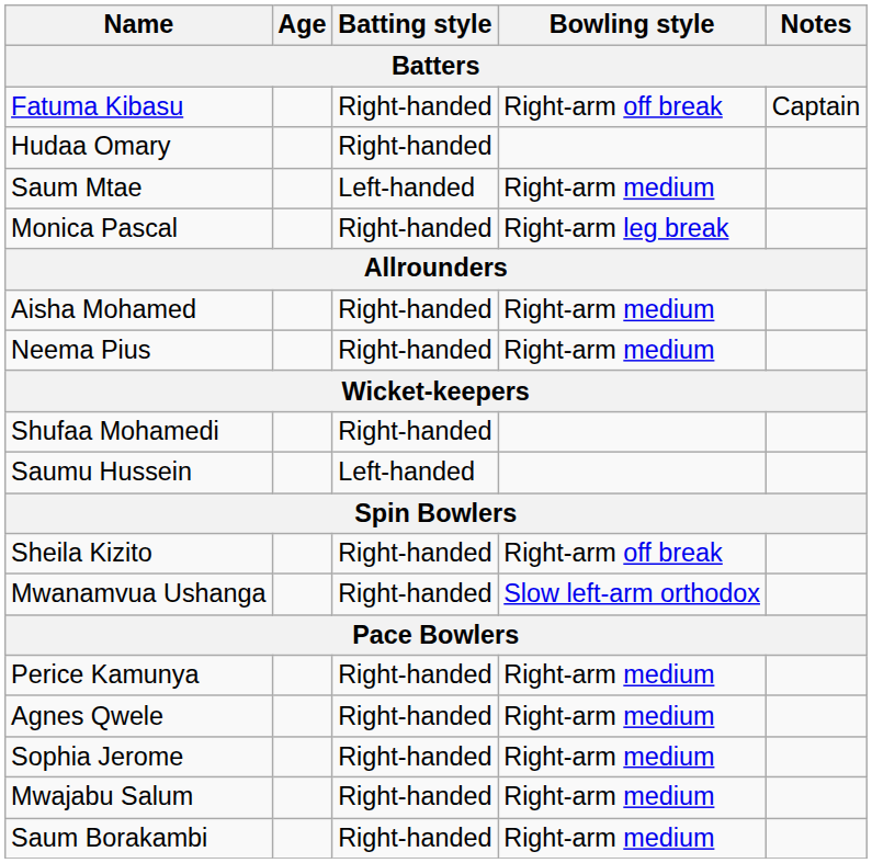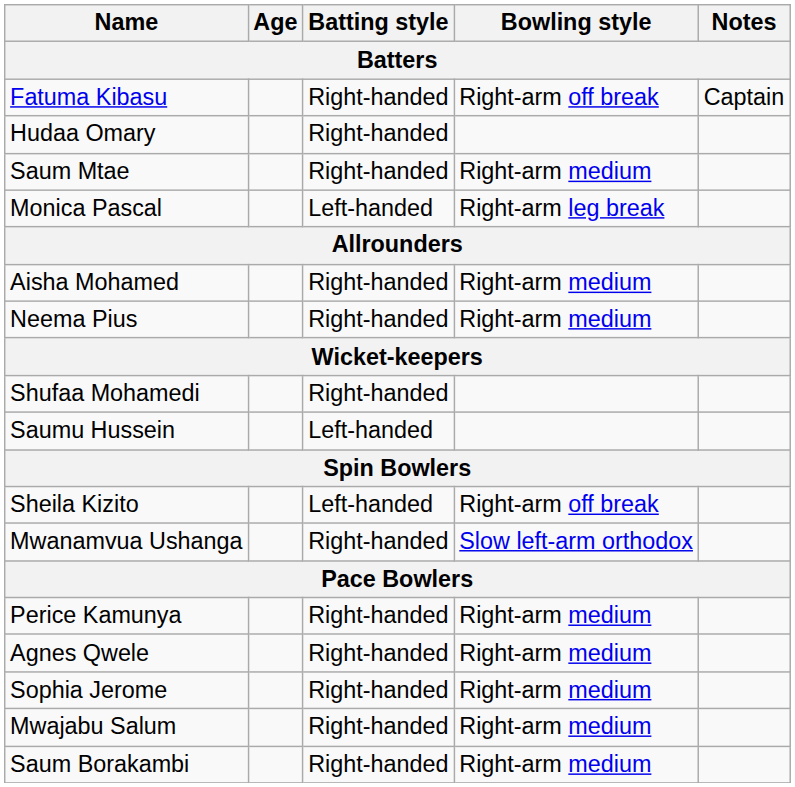 <table class="wikitable">
 <tr>
 <th>Name</th>
 <th>Age</th>
 <th>Batting style</th>
 <th>Bowling style</th>
 <th>Notes</th>
 </tr>
 <tr>
 <th colspan="5">Batters</th>
 </tr>
 <tr>
 <td><a href='#'>Fatuma Kibasu</a></td>
 <td></td>
 <td>Right-handed</td>
 <td>Right-arm <a href='#'>off break</a></td>
 <td>Captain</td>
 </tr>
 <tr>
 <td>Hudaa Omary</td>
 <td></td>
 <td>Right-handed</td>
 <td></td>
 <td></td>
 </tr>
 <tr>
 <td>Saum Mtae</td>
 <td></td>
-<td>Left-handed</td>
+<td>Right-handed</td>
 <td>Right-arm <a href='#'>medium</a></td>
 <td></td>
 </tr>
 <tr>
 <td>Monica Pascal</td>
 <td></td>
-<td>Right-handed</td>
+<td>Left-handed</td>
 <td>Right-arm <a href='#'>leg break</a></td>
 <td></td>
 </tr>
 <tr>
 <th colspan="5">Allrounders</th>
 </tr>
 <tr>
 <td>Aisha Mohamed</td>
 <td></td>
 <td>Right-handed</td>
 <td>Right-arm <a href='#'>medium</a></td>
 <td></td>
 </tr>
 <tr>
 <td>Neema Pius</td>
 <td></td>
 <td>Right-handed</td>
 <td>Right-arm <a href='#'>medium</a></td>
 <td></td>
 </tr>
 <tr>
 <th colspan="5">Wicket-keepers</th>
 </tr>
 <tr>
 <td>Shufaa Mohamedi</td>
 <td></td>
 <td>Right-handed</td>
 <td></td>
 <td></td>
 </tr>
 <tr>
 <td>Saumu Hussein</td>
 <td></td>
 <td>Left-handed</td>
 <td></td>
 <td></td>
 </tr>
 <tr>
 <th colspan="5">Spin Bowlers</th>
 </tr>
 <tr>
 <td>Sheila Kizito</td>
 <td></td>
-<td>Right-handed</td>
+<td>Left-handed</td>
 <td>Right-arm <a href='#'>off break</a></td>
 <td></td>
 </tr>
 <tr>
 <td>Mwanamvua Ushanga</td>
 <td></td>
 <td>Right-handed</td>
 <td><a href='#'>Slow left-arm orthodox</a></td>
 <td></td>
 </tr>
 <tr>
 <th colspan="5">Pace Bowlers</th>
 </tr>
 <tr>
 <td>Perice Kamunya</td>
 <td></td>
 <td>Right-handed</td>
 <td>Right-arm <a href='#'>medium</a></td>
 <td></td>
 </tr>
 <tr>
 <td>Agnes Qwele</td>
 <td></td>
 <td>Right-handed</td>
 <td>Right-arm <a href='#'>medium</a></td>
 <td></td>
 </tr>
 <tr>
 <td>Sophia Jerome</td>
 <td></td>
 <td>Right-handed</td>
 <td>Right-arm <a href='#'>medium</a></td>
 <td></td>
 </tr>
 <tr>
 <td>Mwajabu Salum</td>
 <td></td>
 <td>Right-handed</td>
 <td>Right-arm <a href='#'>medium</a></td>
 <td></td>
 </tr>
 <tr>
 <td>Saum Borakambi</td>
 <td></td>
 <td>Right-handed</td>
 <td>Right-arm <a href='#'>medium</a></td>
 <td></td>
 </tr>
 </table>
